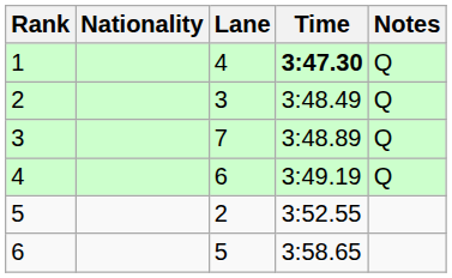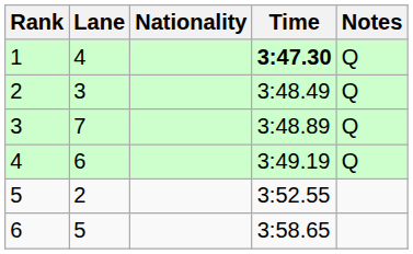 <table class="wikitable">
 <tr>
 <th>Rank</th>
+<th>Lane</th>
 <th>Nationality</th>
-<th>Lane</th>
 <th>Time</th>
 <th>Notes</th>
 </tr>
 <tr bgcolor=ccffcc>
 <td>1</td>
+<td>4</td>
 <td></td>
-<td>4</td>
 <td><strong>3:47.30</strong></td>
 <td>Q</td>
 </tr>
 <tr bgcolor=ccffcc>
 <td>2</td>
+<td>3</td>
 <td></td>
-<td>3</td>
 <td>3:48.49</td>
 <td>Q</td>
 </tr>
 <tr bgcolor=ccffcc>
 <td>3</td>
+<td>7</td>
 <td></td>
-<td>7</td>
 <td>3:48.89</td>
 <td>Q</td>
 </tr>
 <tr bgcolor=ccffcc>
 <td>4</td>
+<td>6</td>
 <td></td>
-<td>6</td>
 <td>3:49.19</td>
 <td>Q</td>
 </tr>
 <tr>
 <td>5</td>
+<td>2</td>
 <td></td>
-<td>2</td>
 <td>3:52.55</td>
 <td></td>
 </tr>
 <tr>
 <td>6</td>
+<td>5</td>
 <td></td>
-<td>5</td>
 <td>3:58.65</td>
 <td></td>
 </tr>
 </table>
